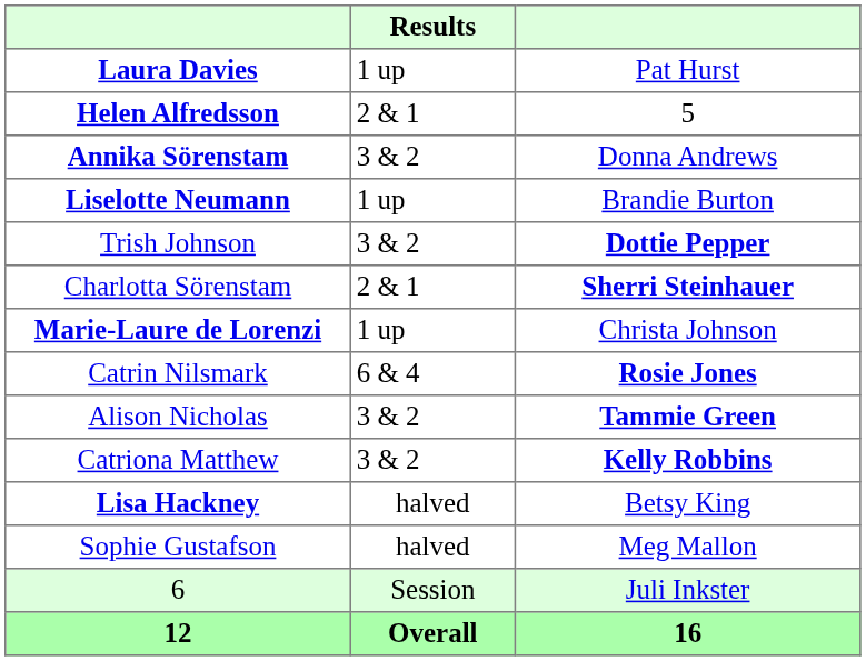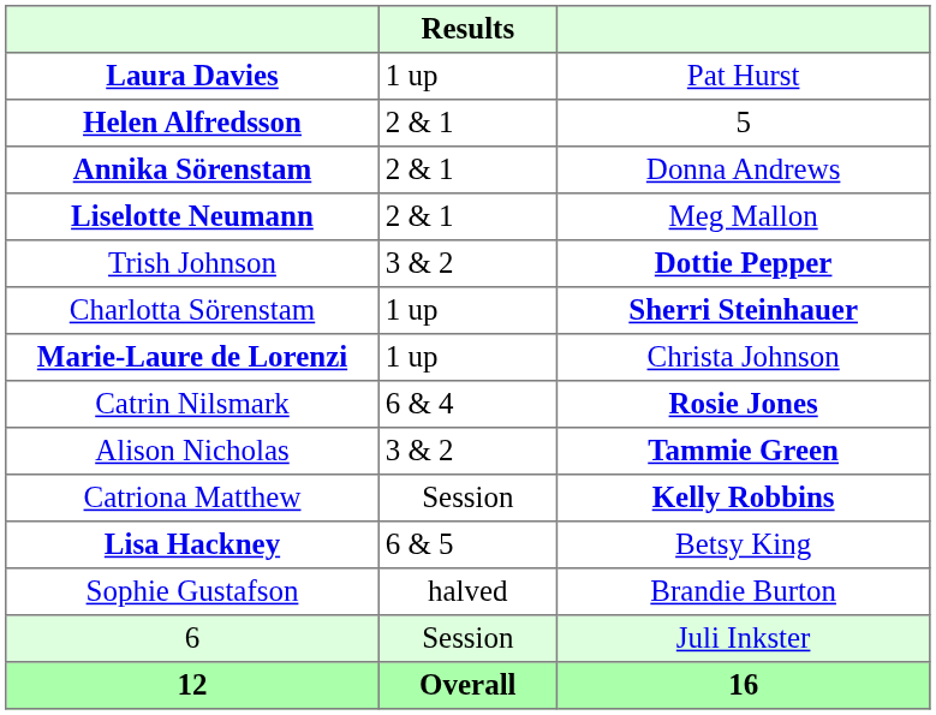 <table border="1" cellpadding="3" style="border-collapse:collapse; text-align:center;">
 <tr style="background:#dfd;">
 <th style="width:12em;"></th>
 <th style="width:5.5em;">Results</th>
 <th style="width:12em;"></th>
 </tr>
 <tr>
 <td><strong><a href='#'>Laura Davies</a></strong></td>
 <td align=left> 1 up</td>
 <td><a href='#'>Pat Hurst</a></td>
 </tr>
 <tr>
 <td><strong><a href='#'>Helen Alfredsson</a></strong></td>
 <td align=left> 2 & 1</td>
 <td>5</td>
 </tr>
 <tr>
 <td><strong><a href='#'>Annika Sörenstam</a></strong></td>
-<td align=left> 3 & 2</td>
+<td align=left> 2 & 1</td>
 <td><a href='#'>Donna Andrews</a></td>
 </tr>
 <tr>
 <td><strong><a href='#'>Liselotte Neumann</a></strong></td>
-<td align=left> 1 up</td>
-<td><a href='#'>Brandie Burton</a></td>
+<td align=left> 2 & 1</td>
+<td><a href='#'>Meg Mallon</a></td>
 </tr>
 <tr>
 <td><a href='#'>Trish Johnson</a></td>
 <td align=left> 3 & 2</td>
 <td><strong><a href='#'>Dottie Pepper</a></strong></td>
 </tr>
 <tr>
 <td><a href='#'>Charlotta Sörenstam</a></td>
-<td align=left> 2 & 1</td>
+<td align=left> 1 up</td>
 <td><strong><a href='#'>Sherri Steinhauer</a></strong></td>
 </tr>
 <tr>
 <td><strong><a href='#'>Marie-Laure de Lorenzi</a></strong></td>
 <td align=left> 1 up</td>
 <td><a href='#'>Christa Johnson</a></td>
 </tr>
 <tr>
 <td><a href='#'>Catrin Nilsmark</a></td>
 <td align=left> 6 & 4</td>
 <td><strong><a href='#'>Rosie Jones</a></strong></td>
 </tr>
 <tr>
 <td><a href='#'>Alison Nicholas</a></td>
 <td align=left> 3 & 2</td>
 <td><strong><a href='#'>Tammie Green</a></strong></td>
 </tr>
 <tr>
 <td><a href='#'>Catriona Matthew</a></td>
-<td align=left> 3 & 2</td>
+<td>Session</td>
 <td><strong><a href='#'>Kelly Robbins</a></strong></td>
 </tr>
 <tr>
 <td><strong><a href='#'>Lisa Hackney</a></strong></td>
-<td>halved</td>
+<td align=left> 6 & 5</td>
 <td><a href='#'>Betsy King</a></td>
 </tr>
 <tr>
 <td><a href='#'>Sophie Gustafson</a></td>
 <td>halved</td>
-<td><a href='#'>Meg Mallon</a></td>
+<td><a href='#'>Brandie Burton</a></td>
 </tr>
 <tr style="background:#dfd;">
 <td>6</td>
 <td>Session</td>
 <td><a href='#'>Juli Inkster</a></td>
 </tr>
 <tr style="background:#afa;">
 <th>12</th>
 <th>Overall</th>
 <th>16</th>
 </tr>
 </table>
